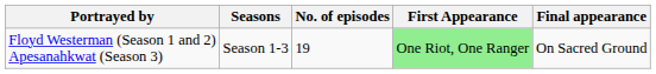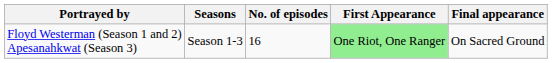 <table class="wikitable" style="text-align:justify;">
 <tr>
 <th>Portrayed by</th>
 <th>Seasons</th>
 <th>No. of episodes</th>
 <th>First Appearance</th>
 <th>Final appearance</th>
 </tr>
 <tr>
 <td><a href='#'>Floyd Westerman</a> (Season 1 and 2)<br><a href='#'>Apesanahkwat</a> (Season 3)</td>
 <td>Season 1-3</td>
-<td>19</td>
+<td>16</td>
 <td style="background: lightgreen;">One Riot, One Ranger</td>
 <td>On Sacred Ground</td>
 </tr>
 </table>
